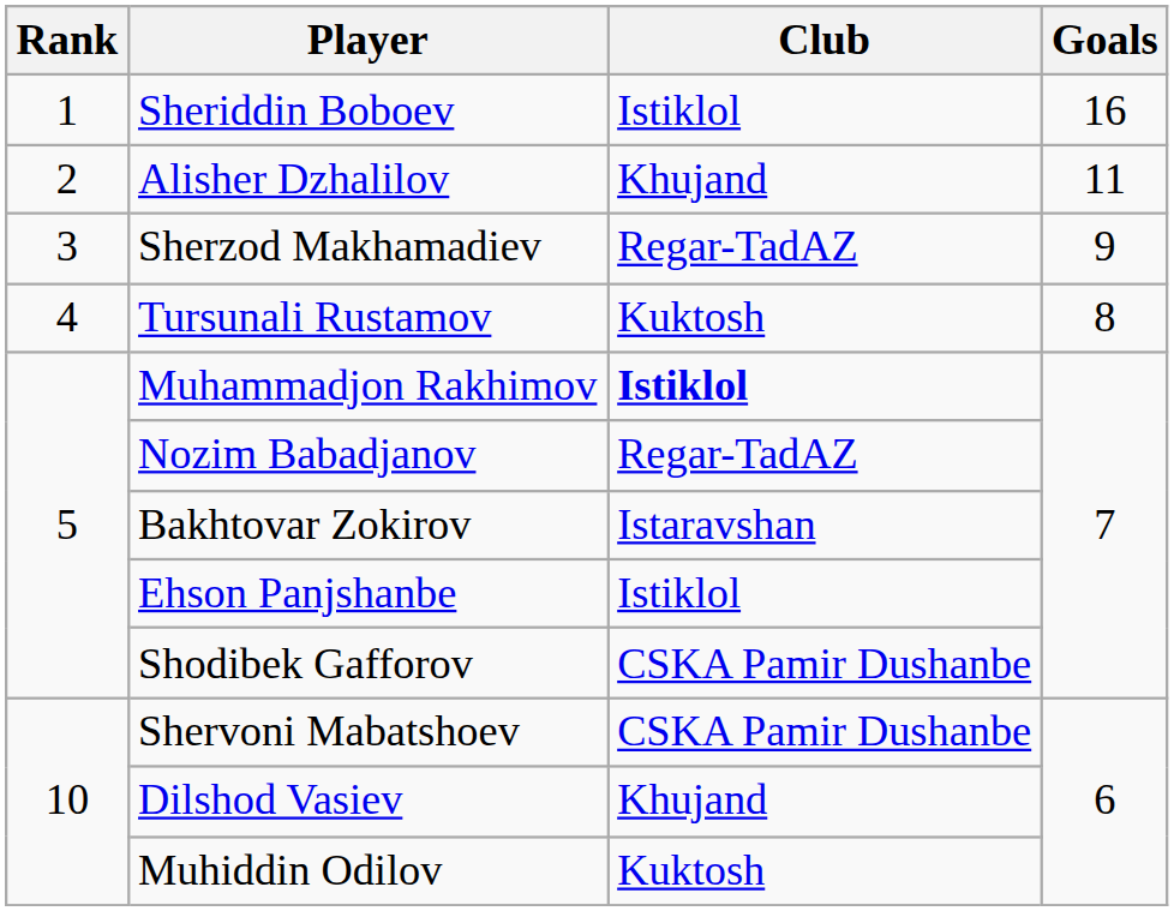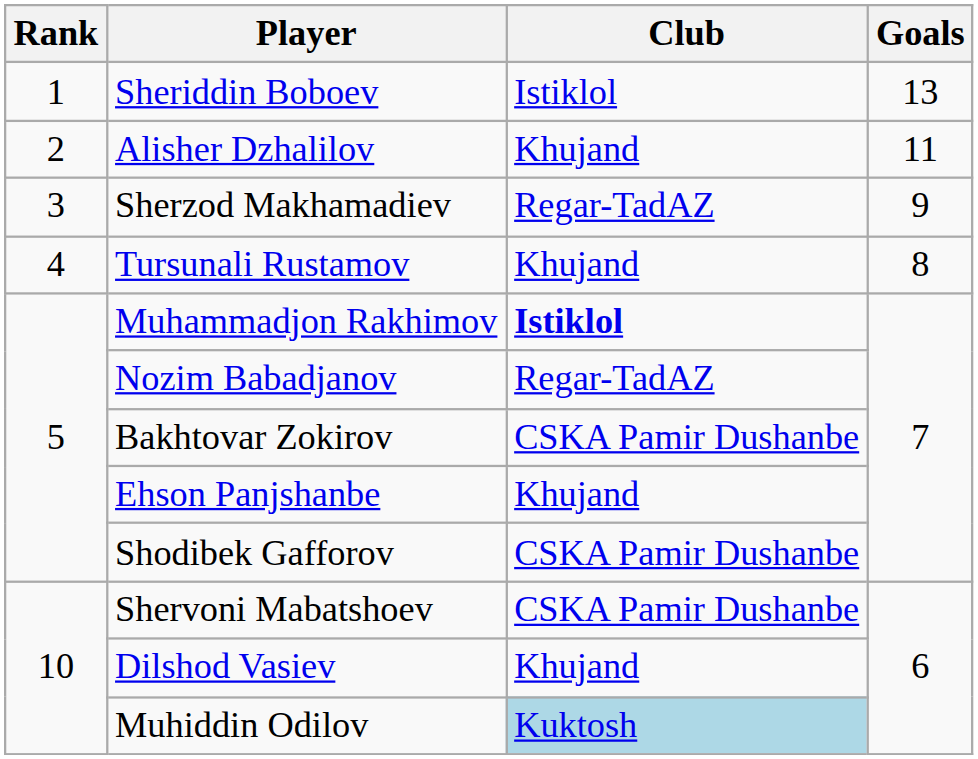 <table class="wikitable" style="text-align:center">
 <tr>
 <th>Rank</th>
 <th>Player</th>
 <th>Club</th>
 <th>Goals</th>
 </tr>
 <tr>
 <td rowspan="1">1</td>
 <td align="left"> <a href='#'>Sheriddin Boboev</a></td>
 <td align="left"><a href='#'>Istiklol</a></td>
-<td rowspan="1">16</td>
+<td rowspan="1">13</td>
 </tr>
 <tr>
 <td rowspan="1">2</td>
 <td align="left"> <a href='#'>Alisher Dzhalilov</a></td>
 <td align="left"><a href='#'>Khujand</a></td>
 <td rowspan="1">11</td>
 </tr>
 <tr>
 <td rowspan="1">3</td>
 <td align="left"> Sherzod Makhamadiev</td>
 <td align="left"><a href='#'>Regar-TadAZ</a></td>
 <td rowspan="1">9</td>
 </tr>
 <tr>
 <td rowspan="1">4</td>
 <td align="left"> <a href='#'>Tursunali Rustamov</a></td>
-<td align="left"><a href='#'>Kuktosh</a></td>
+<td align="left"><a href='#'>Khujand</a></td>
 <td rowspan="1">8</td>
 </tr>
 <tr>
 <td rowspan="5">5</td>
 <td align="left"> <a href='#'>Muhammadjon Rakhimov</a></td>
 <td align="left"><strong><a href='#'>Istiklol</a></strong></td>
 <td rowspan="5">7</td>
 </tr>
 <tr>
 <td align="left"> <a href='#'>Nozim Babadjanov</a></td>
 <td align="left"><a href='#'>Regar-TadAZ</a></td>
 </tr>
 <tr>
 <td align="left"> Bakhtovar Zokirov</td>
-<td align="left"><a href='#'>Istaravshan</a></td>
+<td align="left"><a href='#'>CSKA Pamir Dushanbe</a></td>
 </tr>
 <tr>
 <td align="left"> <a href='#'>Ehson Panjshanbe</a></td>
-<td align="left"><a href='#'>Istiklol</a></td>
+<td align="left"><a href='#'>Khujand</a></td>
 </tr>
 <tr>
 <td align="left"> Shodibek Gafforov</td>
 <td align="left"><a href='#'>CSKA Pamir Dushanbe</a></td>
 </tr>
 <tr>
 <td rowspan="3">10</td>
 <td align="left"> Shervoni Mabatshoev</td>
 <td align="left"><a href='#'>CSKA Pamir Dushanbe</a></td>
 <td rowspan="3">6</td>
 </tr>
 <tr>
 <td align="left"> <a href='#'>Dilshod Vasiev</a></td>
 <td align="left"><a href='#'>Khujand</a></td>
 </tr>
 <tr>
 <td align="left"> Muhiddin Odilov</td>
-<td align="left"><a href='#'>Kuktosh</a></td>
+<td align="left" style="background: lightblue;"><a href='#'>Kuktosh</a></td>
 </tr>
 </table>
